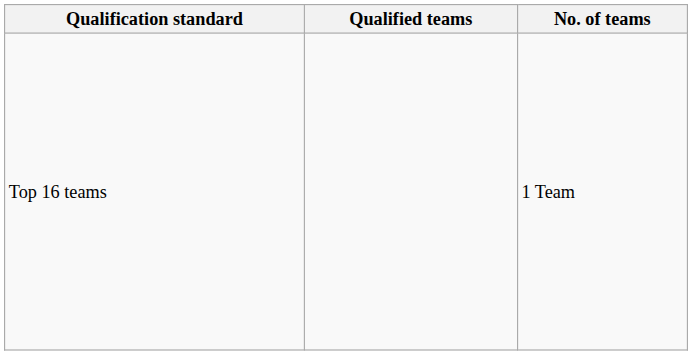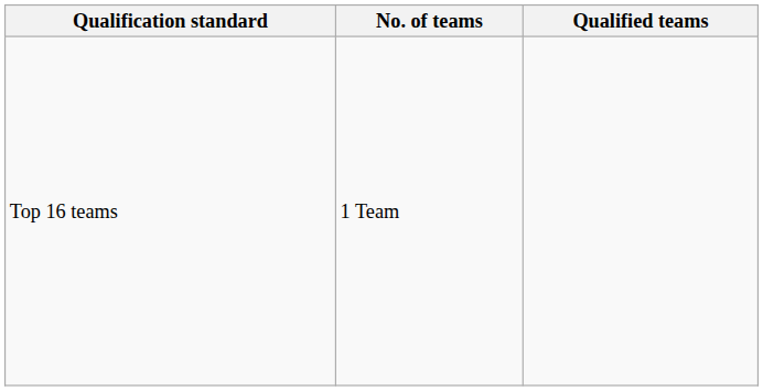 <table class="wikitable"  style="text-align:left; width:600px;">
 <tr>
 <th>Qualification standard</th>
+<th>No. of teams</th>
 <th>Qualified teams</th>
-<th>No. of teams</th>
 </tr>
 <tr>
 <td>Top 16 teams</td>
+<td>1 Team</td>
 <td><br><br><br><br><br><br><br><br><br><br><br><br><br><br><br></td>
-<td>1 Team</td>
 </tr>
 </table>
